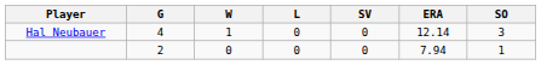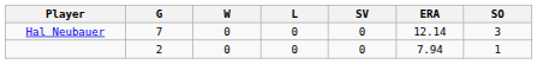 <table class="wikitable sortable">
 <tr>
 <th bgcolor="#DDDDFF" width="16%">Player</th>
 <th bgcolor="#DDDDFF" width="9%">G</th>
 <th bgcolor="#DDDDFF" width="9%">W</th>
 <th bgcolor="#DDDDFF" width="9%">L</th>
 <th bgcolor="#DDDDFF" width="9%">SV</th>
 <th bgcolor="#DDDDFF" width="9%">ERA</th>
 <th bgcolor="#DDDDFF" width="9%">SO</th>
 </tr>
 <tr align="center">
 <td><a href='#'>Hal Neubauer</a></td>
-<td>4</td>
-<td>1</td>
+<td>7</td>
+<td>0</td>
 <td>0</td>
 <td>0</td>
 <td>12.14</td>
 <td>3</td>
 </tr>
 <tr align=center>
 <td></td>
 <td>2</td>
 <td>0</td>
 <td>0</td>
 <td>0</td>
 <td>7.94</td>
 <td>1</td>
 </tr>
 </table>
